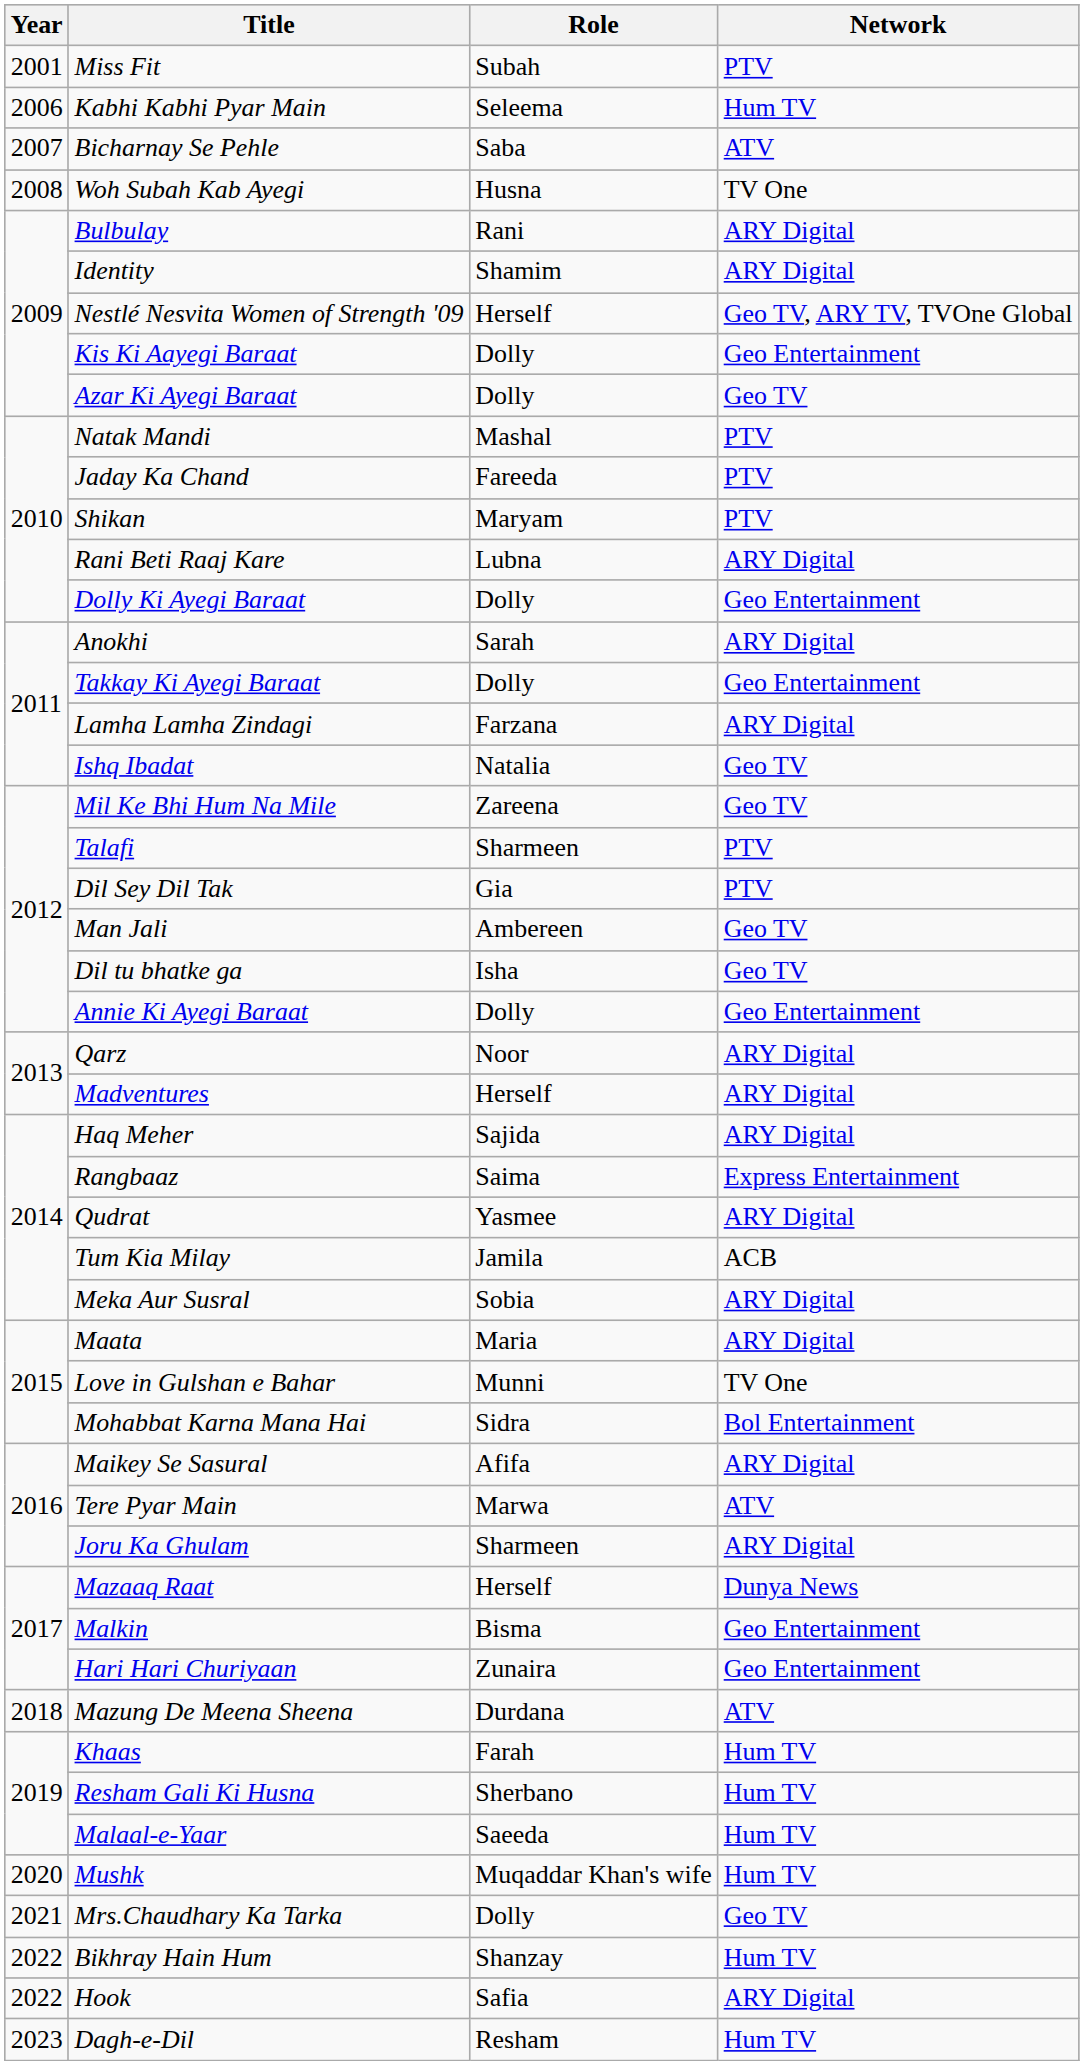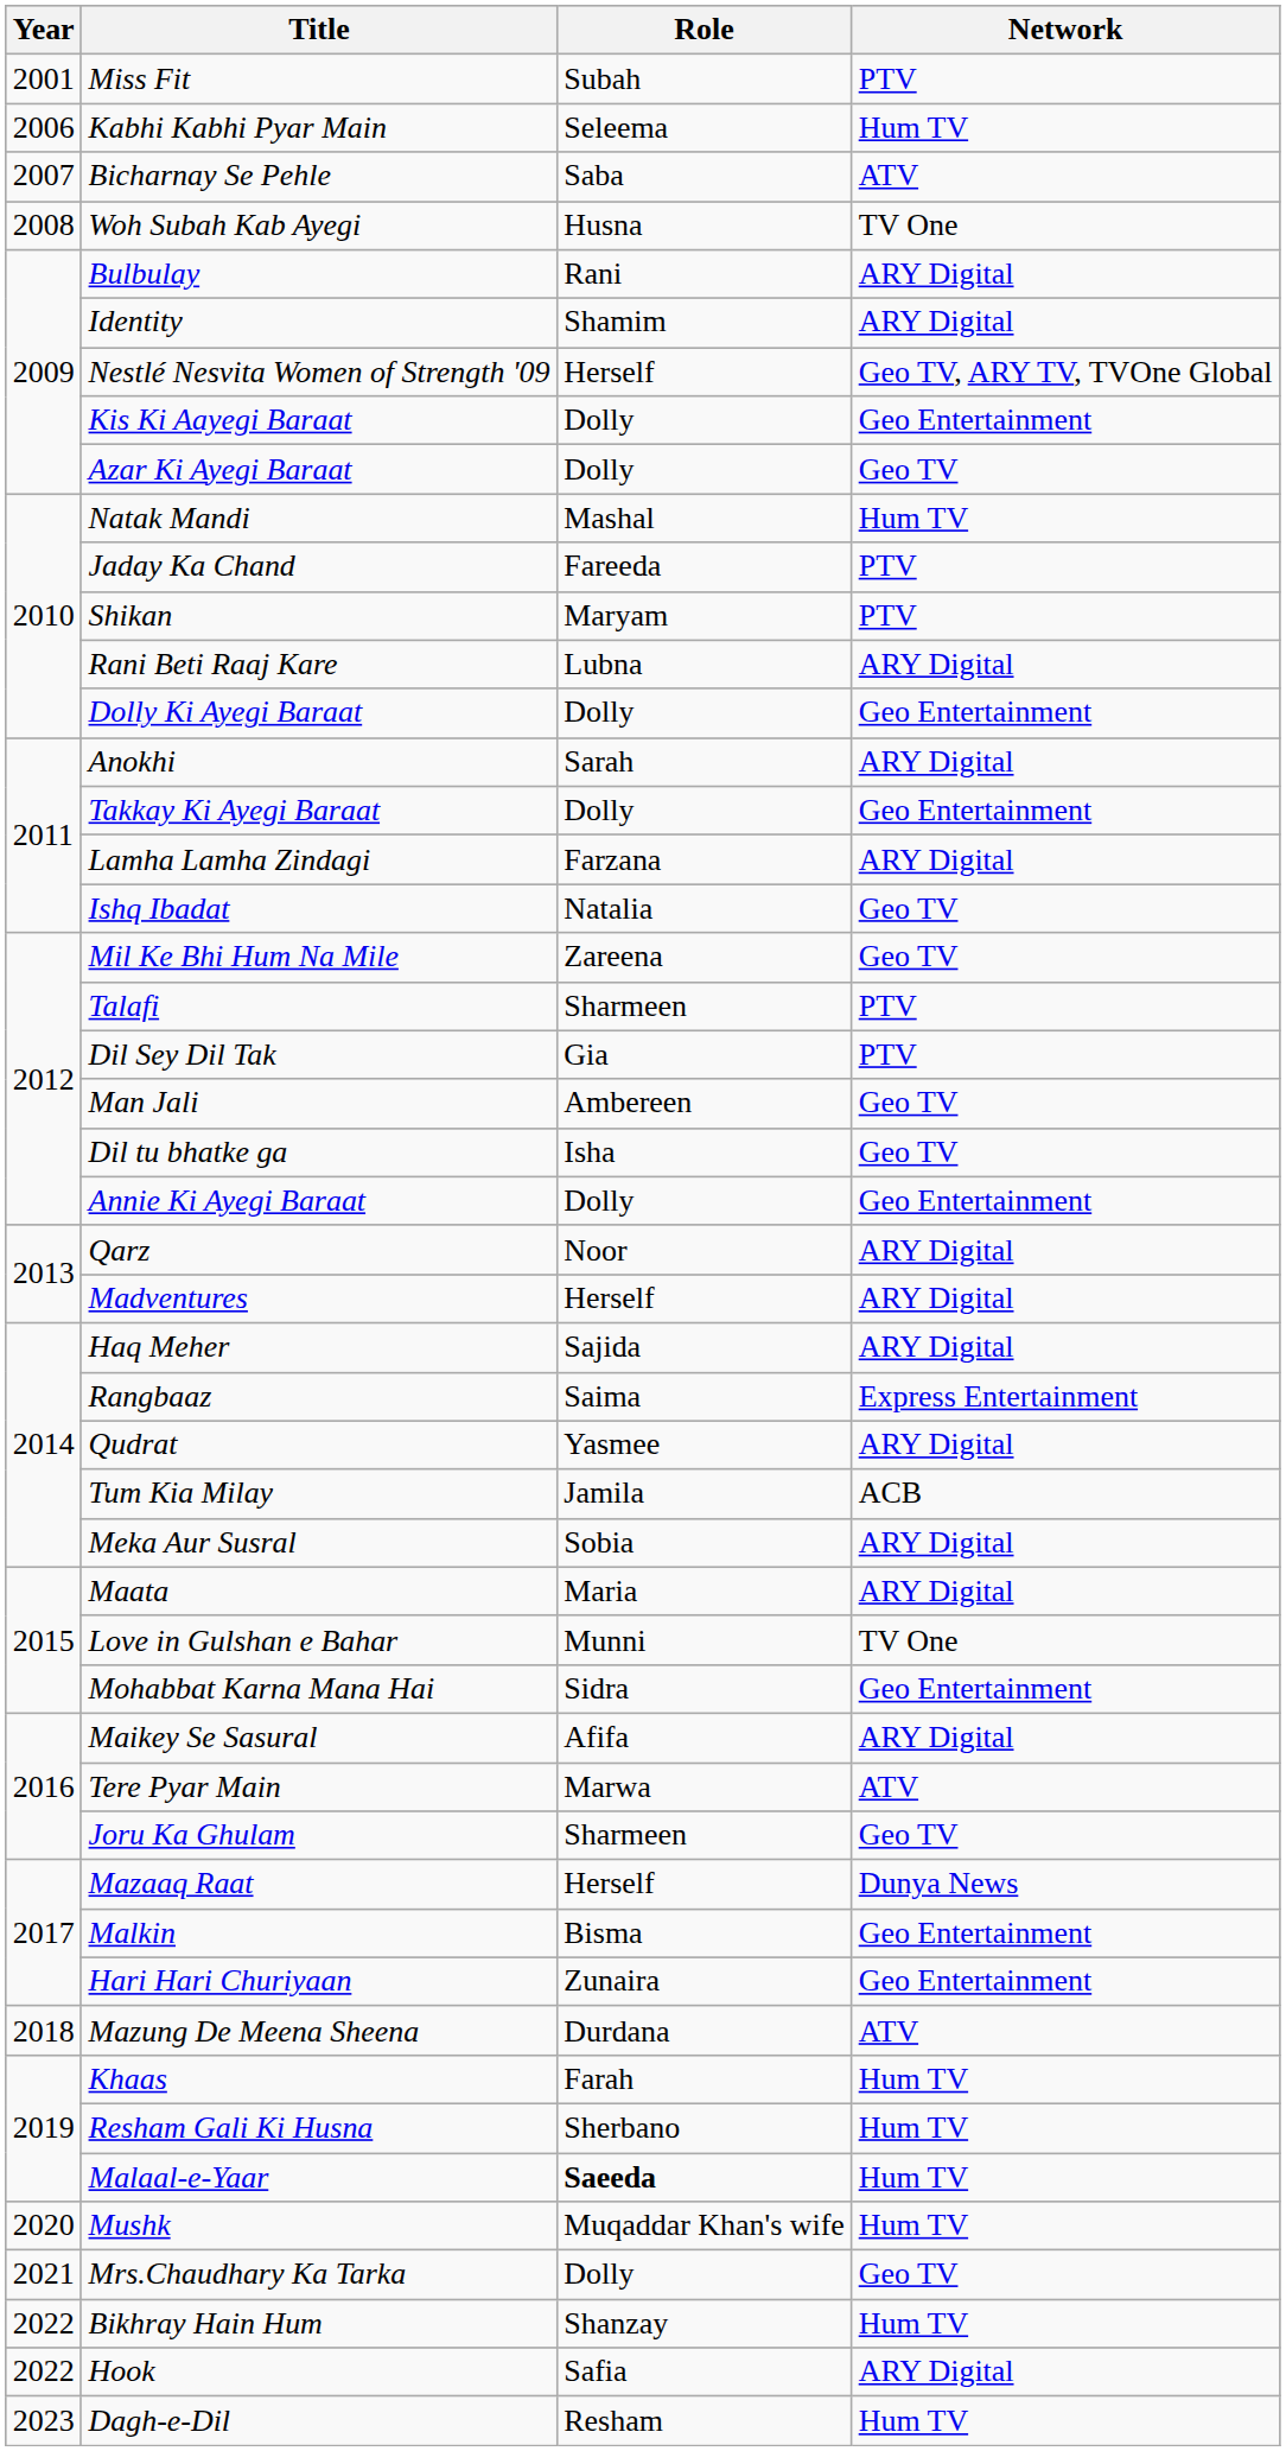 <table class="wikitable sortable plainrowheaders">
 <tr style="text-align:center;">
 <th scope="col">Year</th>
 <th scope="col">Title</th>
 <th scope="col">Role</th>
 <th scope="col">Network</th>
 </tr>
 <tr>
 <td>2001</td>
 <td><em>Miss Fit</em></td>
 <td>Subah</td>
 <td><a href='#'>PTV</a></td>
 </tr>
 <tr>
 <td>2006</td>
 <td><em>Kabhi Kabhi Pyar Main</em></td>
 <td>Seleema</td>
 <td><a href='#'>Hum TV</a></td>
 </tr>
 <tr>
 <td>2007</td>
 <td><em>Bicharnay Se Pehle</em></td>
 <td>Saba</td>
 <td><a href='#'>ATV</a></td>
 </tr>
 <tr>
 <td>2008</td>
 <td><em>Woh Subah Kab Ayegi</em></td>
 <td>Husna</td>
 <td>TV One</td>
 </tr>
 <tr>
 <td Rowspan="5">2009</td>
 <td><em><a href='#'>Bulbulay</a></em></td>
 <td>Rani</td>
 <td><a href='#'>ARY Digital</a></td>
 </tr>
 <tr>
 <td><em>Identity</em></td>
 <td>Shamim</td>
 <td><a href='#'>ARY Digital</a></td>
 </tr>
 <tr>
 <td><em>Nestlé Nesvita Women of Strength '09</em></td>
 <td>Herself</td>
 <td><a href='#'>Geo TV</a>, <a href='#'>ARY TV</a>, TVOne Global</td>
 </tr>
 <tr>
 <td><em><a href='#'>Kis Ki Aayegi Baraat</a></em></td>
 <td>Dolly</td>
 <td><a href='#'>Geo Entertainment</a></td>
 </tr>
 <tr>
 <td><em><a href='#'>Azar Ki Ayegi Baraat</a></em></td>
 <td>Dolly</td>
 <td><a href='#'>Geo TV</a></td>
 </tr>
 <tr>
 <td Rowspan="5">2010</td>
 <td><em>Natak Mandi</em></td>
 <td>Mashal</td>
-<td><a href='#'>PTV</a></td>
+<td><a href='#'>Hum TV</a></td>
 </tr>
 <tr>
 <td><em>Jaday Ka Chand</em></td>
 <td>Fareeda</td>
 <td><a href='#'>PTV</a></td>
 </tr>
 <tr>
 <td><em>Shikan</em></td>
 <td>Maryam</td>
 <td><a href='#'>PTV</a></td>
 </tr>
 <tr>
 <td><em>Rani Beti Raaj Kare</em></td>
 <td>Lubna</td>
 <td><a href='#'>ARY Digital</a></td>
 </tr>
 <tr>
 <td><em><a href='#'>Dolly Ki Ayegi Baraat</a></em></td>
 <td>Dolly</td>
 <td><a href='#'>Geo Entertainment</a></td>
 </tr>
 <tr>
 <td Rowspan="4">2011</td>
 <td><em>Anokhi</em></td>
 <td>Sarah</td>
 <td><a href='#'>ARY Digital</a></td>
 </tr>
 <tr>
 <td><em><a href='#'>Takkay Ki Ayegi Baraat</a></em></td>
 <td>Dolly</td>
 <td><a href='#'>Geo Entertainment</a></td>
 </tr>
 <tr>
 <td><em>Lamha Lamha Zindagi</em></td>
 <td>Farzana</td>
 <td><a href='#'>ARY Digital</a></td>
 </tr>
 <tr>
 <td><em><a href='#'>Ishq Ibadat</a></em></td>
 <td>Natalia</td>
 <td><a href='#'>Geo TV</a></td>
 </tr>
 <tr>
 <td Rowspan="6">2012</td>
 <td><em><a href='#'>Mil Ke Bhi Hum Na Mile</a></em></td>
 <td>Zareena</td>
 <td><a href='#'>Geo TV</a></td>
 </tr>
 <tr>
 <td><em><a href='#'>Talafi</a></em></td>
 <td>Sharmeen</td>
 <td><a href='#'>PTV</a></td>
 </tr>
 <tr>
 <td><em>Dil Sey Dil Tak</em></td>
 <td>Gia</td>
 <td><a href='#'>PTV</a></td>
 </tr>
 <tr>
 <td><em>Man Jali</em></td>
 <td>Ambereen</td>
 <td><a href='#'>Geo TV</a></td>
 </tr>
 <tr>
 <td><em>Dil tu bhatke ga</em></td>
 <td>Isha</td>
 <td><a href='#'>Geo TV</a></td>
 </tr>
 <tr>
 <td><em><a href='#'>Annie Ki Ayegi Baraat</a></em></td>
 <td>Dolly</td>
 <td><a href='#'>Geo Entertainment</a></td>
 </tr>
 <tr>
 <td Rowspan="2">2013</td>
 <td><em>Qarz</em></td>
 <td>Noor</td>
 <td><a href='#'>ARY Digital</a></td>
 </tr>
 <tr>
 <td><em><a href='#'>Madventures</a></em></td>
 <td>Herself</td>
 <td><a href='#'>ARY Digital</a></td>
 </tr>
 <tr>
 <td Rowspan="5">2014</td>
 <td><em>Haq Meher</em></td>
 <td>Sajida</td>
 <td><a href='#'>ARY Digital</a></td>
 </tr>
 <tr>
 <td><em>Rangbaaz</em></td>
 <td>Saima</td>
 <td><a href='#'>Express Entertainment</a></td>
 </tr>
 <tr>
 <td><em>Qudrat</em></td>
 <td>Yasmee</td>
 <td><a href='#'>ARY Digital</a></td>
 </tr>
 <tr>
 <td><em>Tum Kia Milay</em></td>
 <td>Jamila</td>
 <td>ACB</td>
 </tr>
 <tr>
 <td><em>Meka Aur Susral</em></td>
 <td>Sobia</td>
 <td><a href='#'>ARY Digital</a></td>
 </tr>
 <tr>
 <td Rowspan="3">2015</td>
 <td><em>Maata</em></td>
 <td>Maria</td>
 <td><a href='#'>ARY Digital</a></td>
 </tr>
 <tr>
 <td><em>Love in Gulshan e Bahar</em></td>
 <td>Munni</td>
 <td>TV One</td>
 </tr>
 <tr>
 <td><em>Mohabbat Karna Mana Hai</em></td>
 <td>Sidra</td>
-<td><a href='#'>Bol Entertainment</a></td>
+<td><a href='#'>Geo Entertainment</a></td>
 </tr>
 <tr>
 <td Rowspan="3">2016</td>
 <td><em>Maikey Se Sasural</em></td>
 <td>Afifa</td>
 <td><a href='#'>ARY Digital</a></td>
 </tr>
 <tr>
 <td><em>Tere Pyar Main</em></td>
 <td>Marwa</td>
 <td><a href='#'>ATV</a></td>
 </tr>
 <tr>
 <td><em><a href='#'>Joru Ka Ghulam</a></em></td>
 <td>Sharmeen</td>
-<td><a href='#'>ARY Digital</a></td>
+<td><a href='#'>Geo TV</a></td>
 </tr>
 <tr>
 <td Rowspan="3">2017</td>
 <td><em><a href='#'>Mazaaq Raat</a></em></td>
 <td>Herself</td>
 <td><a href='#'>Dunya News</a></td>
 </tr>
 <tr>
 <td><em><a href='#'>Malkin</a></em></td>
 <td>Bisma</td>
 <td><a href='#'>Geo Entertainment</a></td>
 </tr>
 <tr>
 <td><em><a href='#'>Hari Hari Churiyaan</a></em></td>
 <td>Zunaira</td>
 <td><a href='#'>Geo Entertainment</a></td>
 </tr>
 <tr>
 <td>2018</td>
 <td><em>Mazung De Meena Sheena</em></td>
 <td>Durdana</td>
 <td><a href='#'>ATV</a></td>
 </tr>
 <tr>
 <td Rowspan="3">2019</td>
 <td><em><a href='#'>Khaas</a></em></td>
 <td>Farah</td>
 <td><a href='#'>Hum TV</a></td>
 </tr>
 <tr>
 <td><em><a href='#'>Resham Gali Ki Husna</a></em></td>
 <td>Sherbano</td>
 <td><a href='#'>Hum TV</a></td>
 </tr>
 <tr>
 <td><em><a href='#'>Malaal-e-Yaar</a></em></td>
-<td>Saeeda</td>
+<td><strong>Saeeda</strong></td>
 <td><a href='#'>Hum TV</a></td>
 </tr>
 <tr>
 <td>2020</td>
 <td><em><a href='#'>Mushk</a></em></td>
 <td>Muqaddar Khan's wife</td>
 <td><a href='#'>Hum TV</a></td>
 </tr>
 <tr>
 <td>2021</td>
 <td><em>Mrs.Chaudhary Ka Tarka</em></td>
 <td>Dolly</td>
 <td><a href='#'>Geo TV</a></td>
 </tr>
 <tr>
 <td>2022</td>
 <td><em>Bikhray Hain Hum</em></td>
 <td>Shanzay</td>
 <td><a href='#'>Hum TV</a></td>
 </tr>
 <tr>
 <td>2022</td>
 <td><em>Hook</em></td>
 <td>Safia</td>
 <td><a href='#'>ARY Digital</a></td>
 </tr>
 <tr>
 <td>2023</td>
 <td><em>Dagh-e-Dil</em></td>
 <td>Resham</td>
 <td><a href='#'>Hum TV</a></td>
 </tr>
 </table>
